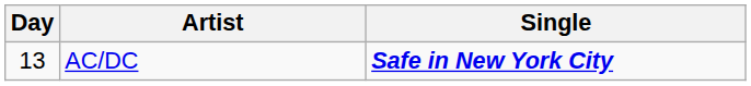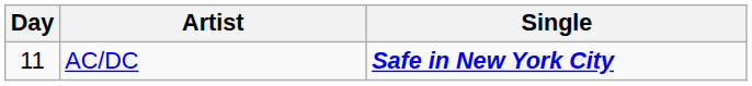 <table class="wikitable" border="1">
 <tr>
 <th>Day</th>
 <th width="200">Artist</th>
 <th width="250">Single</th>
 </tr>
 <tr>
-<td align="center">13</td>
+<td align="center">11</td>
 <td><a href='#'>AC/DC</a></td>
 <td><strong><em><a href='#'>Safe in New York City</a></em></strong></td>
 </tr>
 </table>
